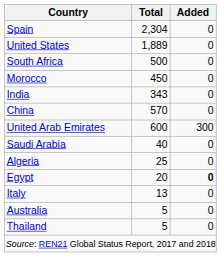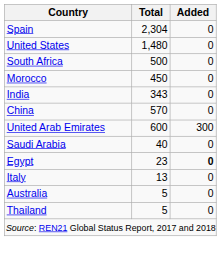 <table class="wikitable sortable floatright" style="text-align: right;">
 <tr>
 <th>Country</th>
 <th>Total</th>
 <th>Added</th>
 </tr>
 <tr>
 <td align=left><a href='#'>Spain</a></td>
 <td>2,304</td>
 <td>0</td>
 </tr>
 <tr>
 <td align=left><a href='#'>United States</a></td>
-<td>1,889</td>
+<td>1,480</td>
 <td>0</td>
 </tr>
 <tr>
 <td align=left><a href='#'>South Africa</a></td>
 <td>500</td>
 <td>0</td>
 </tr>
 <tr>
 <td align=left><a href='#'>Morocco</a></td>
 <td>450</td>
 <td>0</td>
 </tr>
 <tr>
 <td align=left><a href='#'>India</a></td>
 <td>343</td>
 <td>0</td>
 </tr>
 <tr>
 <td align=left><a href='#'>China</a></td>
 <td>570</td>
 <td>0</td>
 </tr>
 <tr>
 <td align=left><a href='#'>United Arab Emirates</a></td>
 <td>600</td>
 <td>300</td>
 </tr>
 <tr>
 <td align=left><a href='#'>Saudi Arabia</a></td>
 <td>40</td>
 <td>0</td>
 </tr>
 <tr>
-<td align=left><a href='#'>Algeria</a></td>
-<td>25</td>
-<td>0</td>
-</tr>
-<tr>
 <td align=left><a href='#'>Egypt</a></td>
-<td>20</td>
+<td>23</td>
 <td><strong>0</strong></td>
 </tr>
 <tr>
 <td align=left><a href='#'>Italy</a></td>
 <td>13</td>
 <td>0</td>
 </tr>
 <tr>
 <td align=left><a href='#'>Australia</a></td>
 <td>5</td>
 <td>0</td>
 </tr>
 <tr>
 <td align=left><a href='#'>Thailand</a></td>
 <td>5</td>
 <td>0</td>
 </tr>
 <tr>
 <td colspan=3 style="font-size: 0.85em; padding: 6px 0 4px 2px; text-align:left;"><em>Source</em>: <a href='#'>REN21</a> Global Status Report, 2017 and 2018</td>
 </tr>
 </table>
